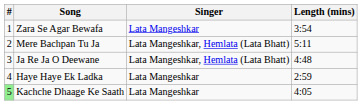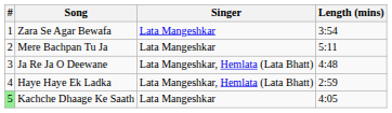 <table class="wikitable">
 <tr>
 <th>#</th>
 <th>Song</th>
 <th>Singer</th>
 <th>Length (mins)</th>
 </tr>
 <tr>
 <td>1</td>
 <td>Zara Se Agar Bewafa</td>
 <td><a href='#'>Lata Mangeshkar</a></td>
 <td>3:54</td>
 </tr>
 <tr>
 <td>2</td>
 <td>Mere Bachpan Tu Ja</td>
-<td>Lata Mangeshkar, <a href='#'>Hemlata</a> (Lata Bhatt)</td>
+<td>Lata Mangeshkar</td>
 <td>5:11</td>
 </tr>
 <tr>
 <td>3</td>
 <td>Ja Re Ja O Deewane</td>
 <td>Lata Mangeshkar, <a href='#'>Hemlata</a> (Lata Bhatt)</td>
 <td>4:48</td>
 </tr>
 <tr>
 <td>4</td>
 <td>Haye Haye Ek Ladka</td>
-<td>Lata Mangeshkar</td>
+<td>Lata Mangeshkar, <a href='#'>Hemlata</a> (Lata Bhatt)</td>
 <td>2:59</td>
 </tr>
 <tr>
 <td style="background: lightgreen;">5</td>
 <td>Kachche Dhaage Ke Saath</td>
 <td>Lata Mangeshkar</td>
 <td>4:05</td>
 </tr>
 </table>
